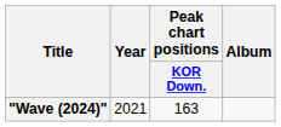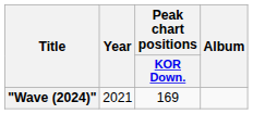 <table class="wikitable plainrowheaders" style="text-align:center">
 <tr>
 <th scope="col" rowspan="2">Title</th>
 <th scope="col" rowspan="2">Year</th>
 <th scope="col" colspan="1">Peak chart positions</th>
 <th scope="col" rowspan="2">Album</th>
 </tr>
 <tr>
 <th scope="col" style="width:3em;font-size:90%"><a href='#'>KOR Down.</a><br></th>
 </tr>
 <tr>
 <th scope="row">"Wave (2024)"</th>
 <td>2021</td>
-<td>163</td>
+<td>169</td>
 <td></td>
 </tr>
 </table>
